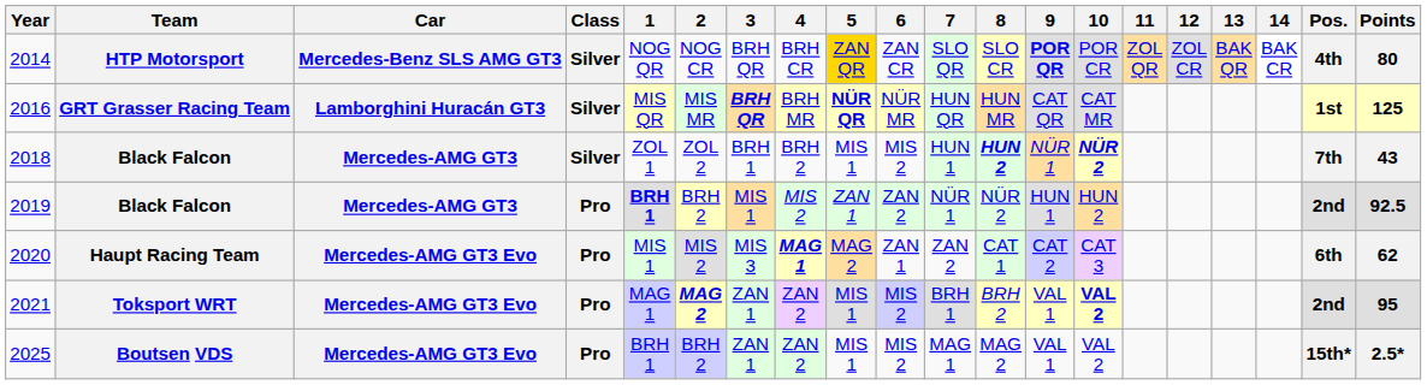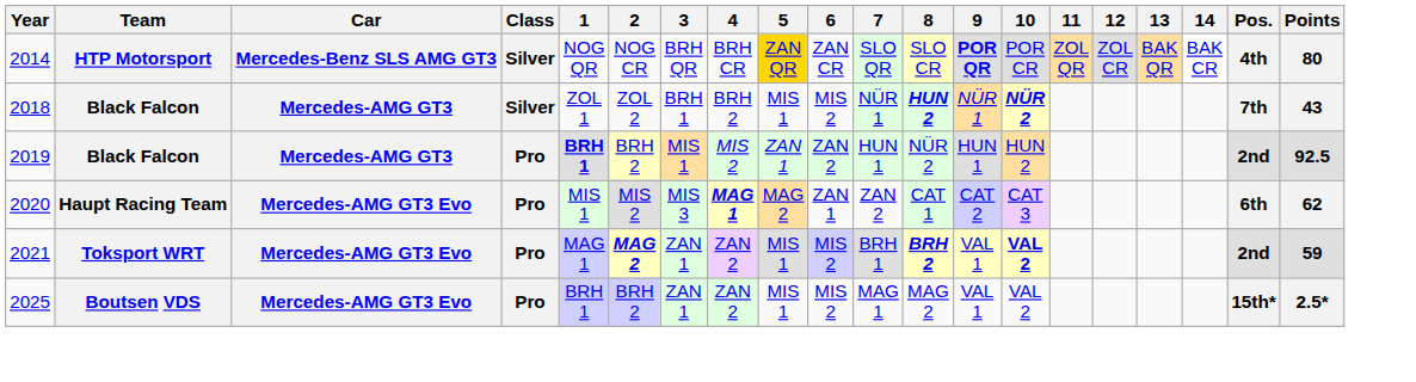 <table class="wikitable" border="1" style="text-align:center; font-size:85%;">
 <tr>
 <th>Year</th>
 <th>Team</th>
 <th>Car</th>
 <th>Class</th>
 <th>1</th>
 <th>2</th>
 <th>3</th>
 <th>4</th>
 <th>5</th>
 <th>6</th>
 <th>7</th>
 <th>8</th>
 <th>9</th>
 <th>10</th>
 <th>11</th>
 <th>12</th>
 <th>13</th>
 <th>14</th>
 <th>Pos.</th>
 <th>Points</th>
 </tr>
 <tr>
 <td><a href='#'>2014</a></td>
 <th nowrap><a href='#'>HTP Motorsport</a></th>
 <th nowrap><a href='#'>Mercedes-Benz SLS AMG GT3</a></th>
 <th>Silver</th>
 <td><a href='#'>NOG<br>QR</a></td>
 <td><a href='#'>NOG<br>CR</a></td>
 <td><a href='#'>BRH<br>QR</a></td>
 <td><a href='#'>BRH<br>CR</a></td>
 <td style="background: gold;"><a href='#'>ZAN<br>QR</a></td>
 <td><a href='#'>ZAN<br>CR</a></td>
 <td style="background:#dfffdf;"><a href='#'>SLO<br>QR</a><br></td>
 <td style="background:#ffffbf;"><a href='#'>SLO<br>CR</a><br></td>
 <td style="background:#dfdfdf;"><strong><a href='#'>POR<br>QR</a></strong><br></td>
 <td style="background:#dfdfdf;"><a href='#'>POR<br>CR</a><br></td>
 <td style="background:#ffdf9f;"><a href='#'>ZOL<br>QR</a><br></td>
 <td style="background:#dfdfdf;"><a href='#'>ZOL<br>CR</a><br></td>
 <td style="background:#ffdf9f;"><a href='#'>BAK<br>QR</a><br></td>
 <td style="background:#ffffff;"><a href='#'>BAK<br>CR</a><br></td>
 <th>4th</th>
 <th>80</th>
 </tr>
 <tr>
-<td><a href='#'>2016</a></td>
-<th nowrap><a href='#'>GRT Grasser Racing Team</a></th>
-<th nowrap><a href='#'>Lamborghini Huracán GT3</a></th>
-<th>Silver</th>
-<td style="background:#ffffbf;"><a href='#'>MIS<br>QR</a><br></td>
-<td style="background:#dfffdf;"><a href='#'>MIS<br>MR</a><br></td>
-<td style="background:#ffdf9f;"><strong><em><a href='#'>BRH<br>QR</a></em></strong><br></td>
-<td style="background:#ffffbf;"><a href='#'>BRH<br>MR</a><br></td>
-<td style="background:#ffffbf;"><strong><a href='#'>NÜR<br>QR</a></strong><br></td>
-<td style="background:#ffffbf;"><a href='#'>NÜR<br>MR</a><br></td>
-<td style="background:#dfffdf;"><a href='#'>HUN<br>QR</a><br></td>
-<td style="background:#ffdf9f;"><a href='#'>HUN<br>MR</a><br></td>
-<td style="background:#dfdfdf;"><a href='#'>CAT<br>QR</a><br></td>
-<td style="background:#dfdfdf;"><a href='#'>CAT<br>MR</a><br></td>
-<td></td>
-<td></td>
-<td></td>
-<td></td>
-<th style="background:#FFFFBF;">1st</th>
-<th style="background:#FFFFBF;">125</th>
-</tr>
-<tr>
 <td><a href='#'>2018</a></td>
 <th nowrap>Black Falcon</th>
 <th nowrap><a href='#'>Mercedes-AMG GT3</a></th>
 <th>Silver</th>
 <td><a href='#'>ZOL<br>1</a></td>
 <td><a href='#'>ZOL<br>2</a></td>
 <td><a href='#'>BRH<br>1</a></td>
 <td><a href='#'>BRH<br>2</a></td>
 <td><a href='#'>MIS<br>1</a></td>
 <td><a href='#'>MIS<br>2</a></td>
-<td style="background:#dfffdf;"><a href='#'>HUN<br>1</a><br></td>
+<td style="background:#dfffdf;"><a href='#'>NÜR<br>1</a><br></td>
 <td style="background:#dfffdf;"><strong><em><a href='#'>HUN<br>2</a></em></strong><br></td>
 <td style="background:#ffdf9f;"><em><a href='#'>NÜR<br>1</a></em><br></td>
 <td style="background:#ffffbf;"><strong><em><a href='#'>NÜR<br>2</a></em></strong><br></td>
 <td></td>
 <td></td>
 <td></td>
 <td></td>
 <th>7th</th>
 <th>43</th>
 </tr>
 <tr>
 <td><a href='#'>2019</a></td>
 <th nowrap>Black Falcon</th>
 <th nowrap><a href='#'>Mercedes-AMG GT3</a></th>
 <th>Pro</th>
 <td style="background:#dfdfdf;"><strong><a href='#'>BRH<br>1</a></strong><br></td>
 <td style="background:#ffffbf;"><a href='#'>BRH<br>2</a><br></td>
 <td style="background:#ffdf9f;"><a href='#'>MIS<br>1</a><br></td>
 <td style="background:#dfffdf;"><em><a href='#'>MIS<br>2</a></em><br></td>
 <td style="background:#dfffdf;"><em><a href='#'>ZAN<br>1</a></em><br></td>
 <td style="background:#dfffdf;"><a href='#'>ZAN<br>2</a><br></td>
-<td style="background:#dfffdf;"><a href='#'>NÜR<br>1</a><br></td>
+<td style="background:#dfffdf;"><a href='#'>HUN<br>1</a><br></td>
 <td style="background:#dfffdf;"><a href='#'>NÜR<br>2</a><br></td>
 <td style="background:#dfdfdf;"><a href='#'>HUN<br>1</a><br></td>
 <td style="background:#ffdf9f;"><a href='#'>HUN<br>2</a><br></td>
 <td></td>
 <td></td>
 <td></td>
 <td></td>
 <th style="background:#DFDFDF;">2nd</th>
 <th style="background:#DFDFDF;">92.5</th>
 </tr>
 <tr>
 <td><a href='#'>2020</a></td>
 <th nowrap>Haupt Racing Team</th>
 <th nowrap><a href='#'>Mercedes-AMG GT3 Evo</a></th>
 <th>Pro</th>
 <td style="background:#dfffdf;"><a href='#'>MIS<br>1</a><br></td>
 <td style="background:#dfdfdf;"><a href='#'>MIS<br>2</a><br></td>
 <td style="background:#dfffdf;"><a href='#'>MIS<br>3</a><br></td>
 <td style="background:#ffffbf;"><strong><em><a href='#'>MAG<br>1</a></em></strong><br></td>
 <td style="background:#ffdf9f;"><a href='#'>MAG<br>2</a><br></td>
 <td><a href='#'>ZAN<br>1</a></td>
 <td><a href='#'>ZAN<br>2</a></td>
 <td style="background:#dfffdf;"><a href='#'>CAT<br>1</a><br></td>
 <td style="background:#cfcfff;"><a href='#'>CAT<br>2</a><br></td>
 <td style="background:#efcfff;"><a href='#'>CAT<br>3</a><br></td>
 <td></td>
 <td></td>
 <td></td>
 <td></td>
 <th>6th</th>
 <th>62</th>
 </tr>
 <tr>
 <td><a href='#'>2021</a></td>
 <th nowrap><a href='#'>Toksport WRT</a></th>
 <th nowrap><a href='#'>Mercedes-AMG GT3 Evo</a></th>
 <th>Pro</th>
 <td style="background:#cfcfff;"><a href='#'>MAG<br>1</a><br></td>
 <td style="background:#ffffbf;"><strong><em><a href='#'>MAG<br>2</a></em></strong><br></td>
 <td style="background:#dfffdf;"><a href='#'>ZAN<br>1</a><br></td>
 <td style="background:#efcfff;"><a href='#'>ZAN<br>2</a><br></td>
 <td style="background:#dfdfdf;"><a href='#'>MIS<br>1</a><br></td>
 <td style="background:#cfcfff;"><a href='#'>MIS<br>2</a><br></td>
 <td style="background:#dfdfdf;"><a href='#'>BRH<br>1</a><br></td>
-<td style="background:#ffffbf;"><em><a href='#'>BRH<br>2</a></em><br></td>
+<td style="background:#ffffbf;"><strong><em><a href='#'>BRH<br>2</a></em><br></strong></td>
 <td style="background:#ffffbf;"><a href='#'>VAL<br>1</a><br></td>
 <td style="background:#ffffbf;"><strong><a href='#'>VAL<br>2</a></strong><br></td>
 <td></td>
 <td></td>
 <td></td>
 <td></td>
 <th style="background:#DFDFDF;">2nd</th>
-<th style="background:#DFDFDF;">95</th>
+<th style="background:#DFDFDF;">59</th>
 </tr>
 <tr>
 <td><a href='#'>2025</a></td>
 <th><a href='#'>Boutsen</a> <a href='#'>VDS</a></th>
 <th><a href='#'>Mercedes-AMG GT3 Evo</a></th>
 <th>Pro</th>
 <td style="background:#CFCFFF;"><a href='#'>BRH<br>1</a><br></td>
 <td style="background:#CFCFFF;"><a href='#'>BRH<br>2</a><br></td>
 <td style="background:#DFFFDF;"><a href='#'>ZAN<br>1</a><br></td>
 <td style="background:#DFFFDF;"><a href='#'>ZAN<br>2</a><br></td>
 <td style="background:#;"><a href='#'>MIS<br>1</a><br></td>
 <td style="background:#;"><a href='#'>MIS<br>2</a><br></td>
 <td style="background:#;"><a href='#'>MAG<br>1</a><br></td>
 <td style="background:#;"><a href='#'>MAG<br>2</a><br></td>
 <td style="background:#;"><a href='#'>VAL<br>1</a><br></td>
 <td style="background:#;"><a href='#'>VAL<br>2</a><br></td>
 <td></td>
 <td></td>
 <td></td>
 <td></td>
 <th>15th*</th>
 <th>2.5*</th>
 </tr>
 </table>
